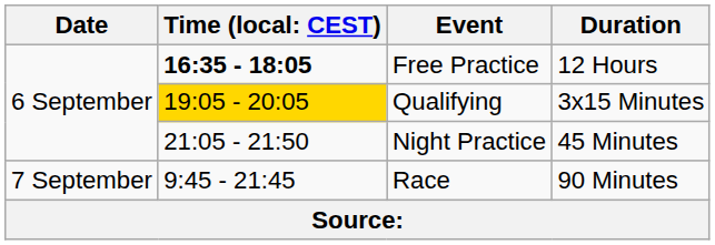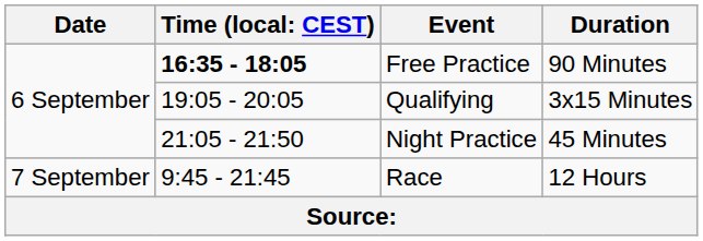 <table class="wikitable" style="font-size:90%;">
 <tr>
 <th>Date</th>
 <th>Time (local: <a href='#'>CEST</a>)</th>
 <th>Event</th>
 <th>Duration</th>
 </tr>
 <tr>
 <td rowspan="3">6 September</td>
 <td><strong>16:35 - 18:05</strong></td>
 <td>Free Practice</td>
-<td>12 Hours</td>
+<td>90 Minutes</td>
 </tr>
 <tr>
-<td style="background: gold;">19:05 - 20:05</td>
+<td>19:05 - 20:05</td>
 <td>Qualifying</td>
 <td>3x15 Minutes</td>
 </tr>
 <tr>
 <td>21:05 - 21:50</td>
 <td>Night Practice</td>
 <td>45 Minutes</td>
 </tr>
 <tr>
 <td>7 September</td>
 <td>9:45 - 21:45</td>
 <td>Race</td>
-<td>90 Minutes</td>
+<td>12 Hours</td>
 </tr>
 <tr>
 <th colspan="4">Source:</th>
 </tr>
 </table>
